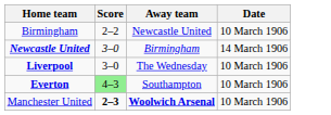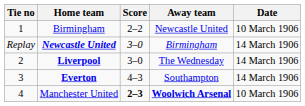 <table class="wikitable" style="text-align: center">
 <tr>
+<th>Tie no</th>
 <th>Home team</th>
 <th>Score</th>
 <th>Away team</th>
 <th>Date</th>
 </tr>
 <tr>
+<td>1</td>
 <td><a href='#'>Birmingham</a></td>
 <td>2–2</td>
 <td><a href='#'>Newcastle United</a></td>
 <td>10 March 1906</td>
 </tr>
 <tr>
+<td><em>Replay</em></td>
 <td><strong><em><a href='#'>Newcastle United</a></em></strong></td>
 <td><em>3–0</em></td>
 <td><em><a href='#'>Birmingham</a></em></td>
 <td>14 March 1906</td>
 </tr>
 <tr>
+<td>2</td>
 <td><strong><a href='#'>Liverpool</a></strong></td>
 <td>3–0</td>
 <td><a href='#'>The Wednesday</a></td>
-<td>10 March 1906</td>
+<td>14 March 1906</td>
 </tr>
 <tr>
+<td>3</td>
 <td><strong><a href='#'>Everton</a></strong></td>
-<td style="background: lightgreen;">4–3</td>
+<td>4–3</td>
 <td><a href='#'>Southampton</a></td>
-<td>10 March 1906</td>
+<td>14 March 1906</td>
 </tr>
 <tr>
+<td>4</td>
 <td><a href='#'>Manchester United</a></td>
 <td><strong>2–3</strong></td>
 <td><strong><a href='#'>Woolwich Arsenal</a></strong></td>
 <td>10 March 1906</td>
 </tr>
 </table>
